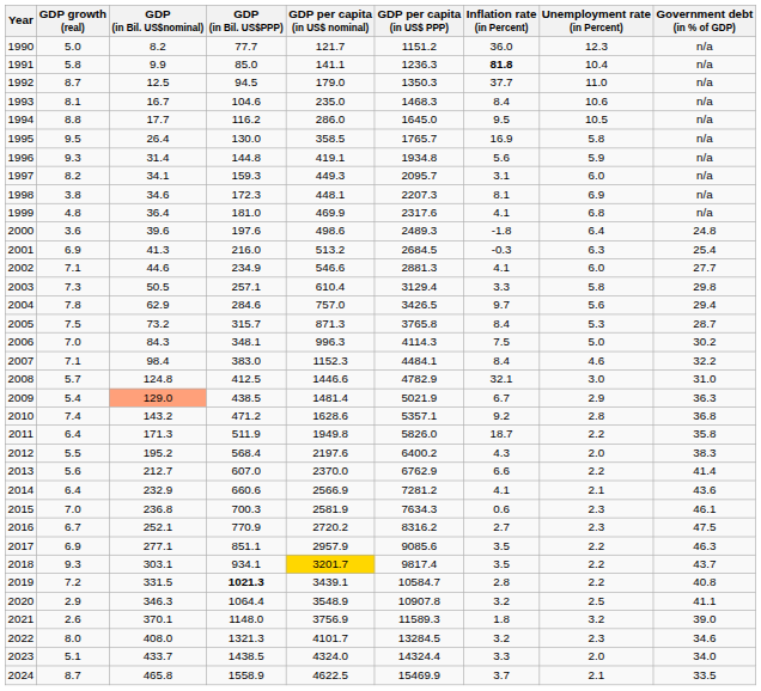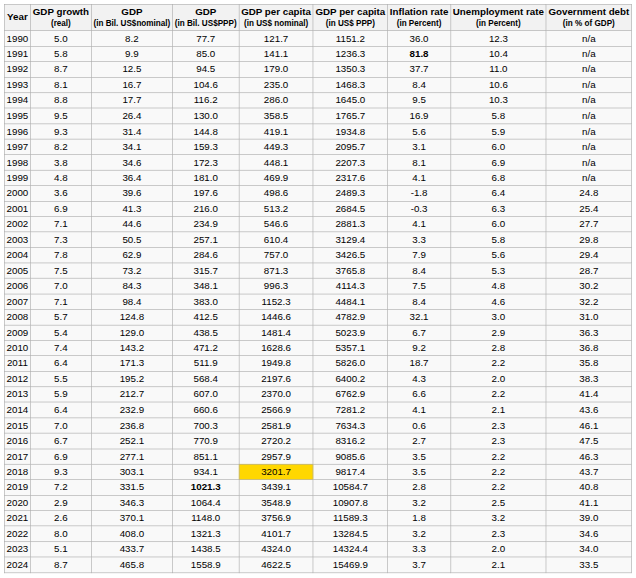 <table class="wikitable" style="text-align:center;">
 <tr>
 <th>Year</th>
 <th>GDP growth<br><small>(real)</small></th>
 <th>GDP<br><small>(in Bil. US$nominal)</small></th>
 <th>GDP<br><small>(in Bil. US$PPP)</small></th>
 <th>GDP per capita<br><small>(in US$ nominal)</small></th>
 <th>GDP per capita<br><small>(in US$ PPP)</small></th>
 <th>Inflation rate<br><small>(in Percent)</small></th>
 <th>Unemployment rate<br><small>(in Percent)</small></th>
 <th>Government debt<br><small>(in % of GDP)</small></th>
 </tr>
 <tr>
 <td>1990</td>
 <td>5.0</td>
 <td>8.2</td>
 <td>77.7</td>
 <td>121.7</td>
 <td>1151.2</td>
 <td>36.0</td>
 <td>12.3</td>
 <td>n/a</td>
 </tr>
 <tr>
 <td>1991</td>
 <td>5.8</td>
 <td>9.9</td>
 <td>85.0</td>
 <td>141.1</td>
 <td>1236.3</td>
 <td><strong>81.8</strong></td>
 <td>10.4</td>
 <td>n/a</td>
 </tr>
 <tr>
 <td>1992</td>
 <td>8.7</td>
 <td>12.5</td>
 <td>94.5</td>
 <td>179.0</td>
 <td>1350.3</td>
 <td>37.7</td>
 <td>11.0</td>
 <td>n/a</td>
 </tr>
 <tr>
 <td>1993</td>
 <td>8.1</td>
 <td>16.7</td>
 <td>104.6</td>
 <td>235.0</td>
 <td>1468.3</td>
 <td>8.4</td>
 <td>10.6</td>
 <td>n/a</td>
 </tr>
 <tr>
 <td>1994</td>
 <td>8.8</td>
 <td>17.7</td>
 <td>116.2</td>
 <td>286.0</td>
 <td>1645.0</td>
 <td>9.5</td>
-<td>10.5</td>
+<td>10.3</td>
 <td>n/a</td>
 </tr>
 <tr>
 <td>1995</td>
 <td>9.5</td>
 <td>26.4</td>
 <td>130.0</td>
 <td>358.5</td>
 <td>1765.7</td>
 <td>16.9</td>
 <td>5.8</td>
 <td>n/a</td>
 </tr>
 <tr>
 <td>1996</td>
 <td>9.3</td>
 <td>31.4</td>
 <td>144.8</td>
 <td>419.1</td>
 <td>1934.8</td>
 <td>5.6</td>
 <td>5.9</td>
 <td>n/a</td>
 </tr>
 <tr>
 <td>1997</td>
 <td>8.2</td>
 <td>34.1</td>
 <td>159.3</td>
 <td>449.3</td>
 <td>2095.7</td>
 <td>3.1</td>
 <td>6.0</td>
 <td>n/a</td>
 </tr>
 <tr>
 <td>1998</td>
 <td>3.8</td>
 <td>34.6</td>
 <td>172.3</td>
 <td>448.1</td>
 <td>2207.3</td>
 <td>8.1</td>
 <td>6.9</td>
 <td>n/a</td>
 </tr>
 <tr>
 <td>1999</td>
 <td>4.8</td>
 <td>36.4</td>
 <td>181.0</td>
 <td>469.9</td>
 <td>2317.6</td>
 <td>4.1</td>
 <td>6.8</td>
 <td>n/a</td>
 </tr>
 <tr>
 <td>2000</td>
 <td>3.6</td>
 <td>39.6</td>
 <td>197.6</td>
 <td>498.6</td>
 <td>2489.3</td>
 <td>-1.8</td>
 <td>6.4</td>
 <td>24.8</td>
 </tr>
 <tr>
 <td>2001</td>
 <td>6.9</td>
 <td>41.3</td>
 <td>216.0</td>
 <td>513.2</td>
 <td>2684.5</td>
 <td>-0.3</td>
 <td>6.3</td>
 <td>25.4</td>
 </tr>
 <tr>
 <td>2002</td>
 <td>7.1</td>
 <td>44.6</td>
 <td>234.9</td>
 <td>546.6</td>
 <td>2881.3</td>
 <td>4.1</td>
 <td>6.0</td>
 <td>27.7</td>
 </tr>
 <tr>
 <td>2003</td>
 <td>7.3</td>
 <td>50.5</td>
 <td>257.1</td>
 <td>610.4</td>
 <td>3129.4</td>
 <td>3.3</td>
 <td>5.8</td>
 <td>29.8</td>
 </tr>
 <tr>
 <td>2004</td>
 <td>7.8</td>
 <td>62.9</td>
 <td>284.6</td>
 <td>757.0</td>
 <td>3426.5</td>
-<td>9.7</td>
+<td>7.9</td>
 <td>5.6</td>
 <td>29.4</td>
 </tr>
 <tr>
 <td>2005</td>
 <td>7.5</td>
 <td>73.2</td>
 <td>315.7</td>
 <td>871.3</td>
 <td>3765.8</td>
 <td>8.4</td>
 <td>5.3</td>
 <td>28.7</td>
 </tr>
 <tr>
 <td>2006</td>
 <td>7.0</td>
 <td>84.3</td>
 <td>348.1</td>
 <td>996.3</td>
 <td>4114.3</td>
 <td>7.5</td>
-<td>5.0</td>
+<td>4.8</td>
 <td>30.2</td>
 </tr>
 <tr>
 <td>2007</td>
 <td>7.1</td>
 <td>98.4</td>
 <td>383.0</td>
 <td>1152.3</td>
 <td>4484.1</td>
 <td>8.4</td>
 <td>4.6</td>
 <td>32.2</td>
 </tr>
 <tr>
 <td>2008</td>
 <td>5.7</td>
 <td>124.8</td>
 <td>412.5</td>
 <td>1446.6</td>
 <td>4782.9</td>
 <td>32.1</td>
 <td>3.0</td>
 <td>31.0</td>
 </tr>
 <tr>
 <td>2009</td>
 <td>5.4</td>
-<td style="background: lightsalmon;">129.0</td>
+<td>129.0</td>
 <td>438.5</td>
 <td>1481.4</td>
-<td>5021.9</td>
+<td>5023.9</td>
 <td>6.7</td>
 <td>2.9</td>
 <td>36.3</td>
 </tr>
 <tr>
 <td>2010</td>
 <td>7.4</td>
 <td>143.2</td>
 <td>471.2</td>
 <td>1628.6</td>
 <td>5357.1</td>
 <td>9.2</td>
 <td>2.8</td>
 <td>36.8</td>
 </tr>
 <tr>
 <td>2011</td>
 <td>6.4</td>
 <td>171.3</td>
 <td>511.9</td>
 <td>1949.8</td>
 <td>5826.0</td>
 <td>18.7</td>
 <td>2.2</td>
 <td>35.8</td>
 </tr>
 <tr>
 <td>2012</td>
 <td>5.5</td>
 <td>195.2</td>
 <td>568.4</td>
 <td>2197.6</td>
 <td>6400.2</td>
 <td>4.3</td>
 <td>2.0</td>
 <td>38.3</td>
 </tr>
 <tr>
 <td>2013</td>
-<td>5.6</td>
+<td>5.9</td>
 <td>212.7</td>
 <td>607.0</td>
 <td>2370.0</td>
 <td>6762.9</td>
 <td>6.6</td>
 <td>2.2</td>
 <td>41.4</td>
 </tr>
 <tr>
 <td>2014</td>
 <td>6.4</td>
 <td>232.9</td>
 <td>660.6</td>
 <td>2566.9</td>
 <td>7281.2</td>
 <td>4.1</td>
 <td>2.1</td>
 <td>43.6</td>
 </tr>
 <tr>
 <td>2015</td>
 <td>7.0</td>
 <td>236.8</td>
 <td>700.3</td>
 <td>2581.9</td>
 <td>7634.3</td>
 <td>0.6</td>
 <td>2.3</td>
 <td>46.1</td>
 </tr>
 <tr>
 <td>2016</td>
 <td>6.7</td>
 <td>252.1</td>
 <td>770.9</td>
 <td>2720.2</td>
 <td>8316.2</td>
 <td>2.7</td>
 <td>2.3</td>
 <td>47.5</td>
 </tr>
 <tr>
 <td>2017</td>
 <td>6.9</td>
 <td>277.1</td>
 <td>851.1</td>
 <td>2957.9</td>
 <td>9085.6</td>
 <td>3.5</td>
 <td>2.2</td>
 <td>46.3</td>
 </tr>
 <tr>
 <td>2018</td>
 <td>9.3</td>
 <td>303.1</td>
 <td>934.1</td>
 <td style="background: gold;">3201.7</td>
 <td>9817.4</td>
 <td>3.5</td>
 <td>2.2</td>
 <td>43.7</td>
 </tr>
 <tr>
 <td>2019</td>
 <td>7.2</td>
 <td>331.5</td>
 <td><strong>1021.3</strong></td>
 <td>3439.1</td>
 <td>10584.7</td>
 <td>2.8</td>
 <td>2.2</td>
 <td>40.8</td>
 </tr>
 <tr>
 <td>2020</td>
 <td>2.9</td>
 <td>346.3</td>
 <td>1064.4</td>
 <td>3548.9</td>
 <td>10907.8</td>
 <td>3.2</td>
 <td>2.5</td>
 <td>41.1</td>
 </tr>
 <tr>
 <td>2021</td>
 <td>2.6</td>
 <td>370.1</td>
 <td>1148.0</td>
 <td>3756.9</td>
 <td>11589.3</td>
 <td>1.8</td>
 <td>3.2</td>
 <td>39.0</td>
 </tr>
 <tr>
 <td>2022</td>
 <td>8.0</td>
 <td>408.0</td>
 <td>1321.3</td>
 <td>4101.7</td>
 <td>13284.5</td>
 <td>3.2</td>
 <td>2.3</td>
 <td>34.6</td>
 </tr>
 <tr>
 <td>2023</td>
 <td>5.1</td>
 <td>433.7</td>
 <td>1438.5</td>
 <td>4324.0</td>
 <td>14324.4</td>
 <td>3.3</td>
 <td>2.0</td>
 <td>34.0</td>
 </tr>
 <tr>
 <td>2024</td>
 <td>8.7</td>
 <td>465.8</td>
 <td>1558.9</td>
 <td>4622.5</td>
 <td>15469.9</td>
 <td>3.7</td>
 <td>2.1</td>
 <td>33.5</td>
 </tr>
 </table>
